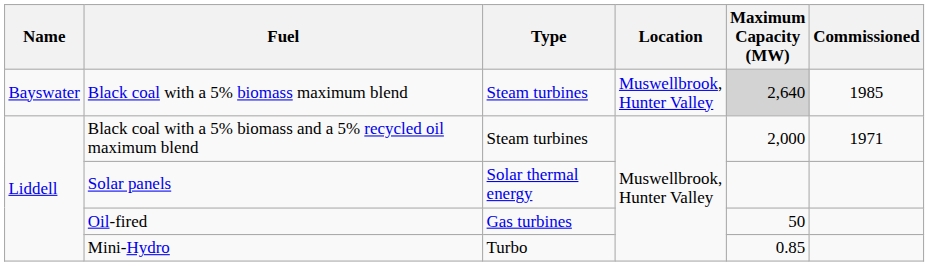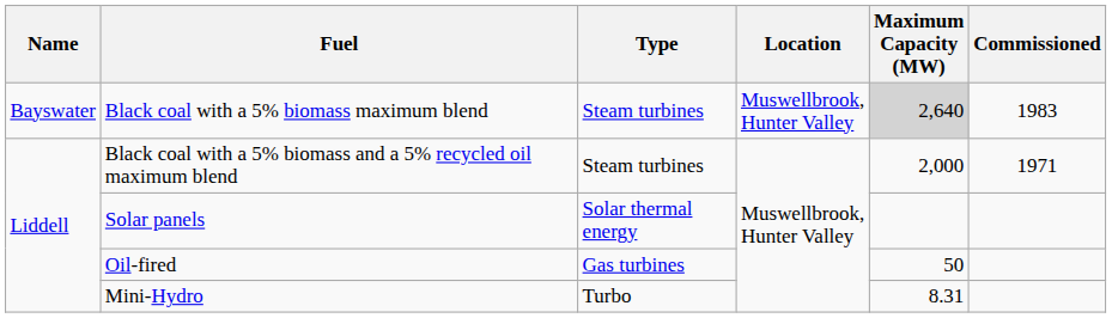 <table class="wikitable sortable" border="1">
 <tr>
 <th>Name</th>
 <th>Fuel</th>
 <th>Type</th>
 <th>Location</th>
 <th>Maximum<br>Capacity<br>(MW)</th>
 <th>Commissioned</th>
 </tr>
 <tr>
 <td><a href='#'>Bayswater</a></td>
 <td><a href='#'>Black coal</a> with a 5% <a href='#'>biomass</a> maximum blend</td>
 <td><a href='#'>Steam turbines</a></td>
 <td><a href='#'>Muswellbrook</a>,<br><a href='#'>Hunter Valley</a></td>
 <td align="right" style="background: lightgrey;">2,640</td>
-<td align="center">1985</td>
+<td align="center">1983</td>
 </tr>
 <tr>
 <td rowspan=4><a href='#'>Liddell</a></td>
 <td>Black coal with a 5% biomass and a 5% <a href='#'>recycled oil</a> maximum blend</td>
 <td>Steam turbines</td>
 <td rowspan=4>Muswellbrook,<br>Hunter Valley</td>
 <td align="right">2,000</td>
 <td align="center">1971</td>
 </tr>
 <tr>
 <td><a href='#'>Solar panels</a></td>
 <td><a href='#'>Solar thermal energy</a></td>
 <td align="right"></td>
 <td align="center"></td>
 </tr>
 <tr>
 <td><a href='#'>Oil</a>-fired</td>
 <td><a href='#'>Gas turbines</a></td>
 <td align="right">50</td>
 <td align="center"></td>
 </tr>
 <tr>
 <td>Mini-<a href='#'>Hydro</a></td>
 <td>Turbo</td>
-<td align="right">0.85</td>
+<td align="right">8.31</td>
 <td align="center"></td>
 </tr>
 </table>
